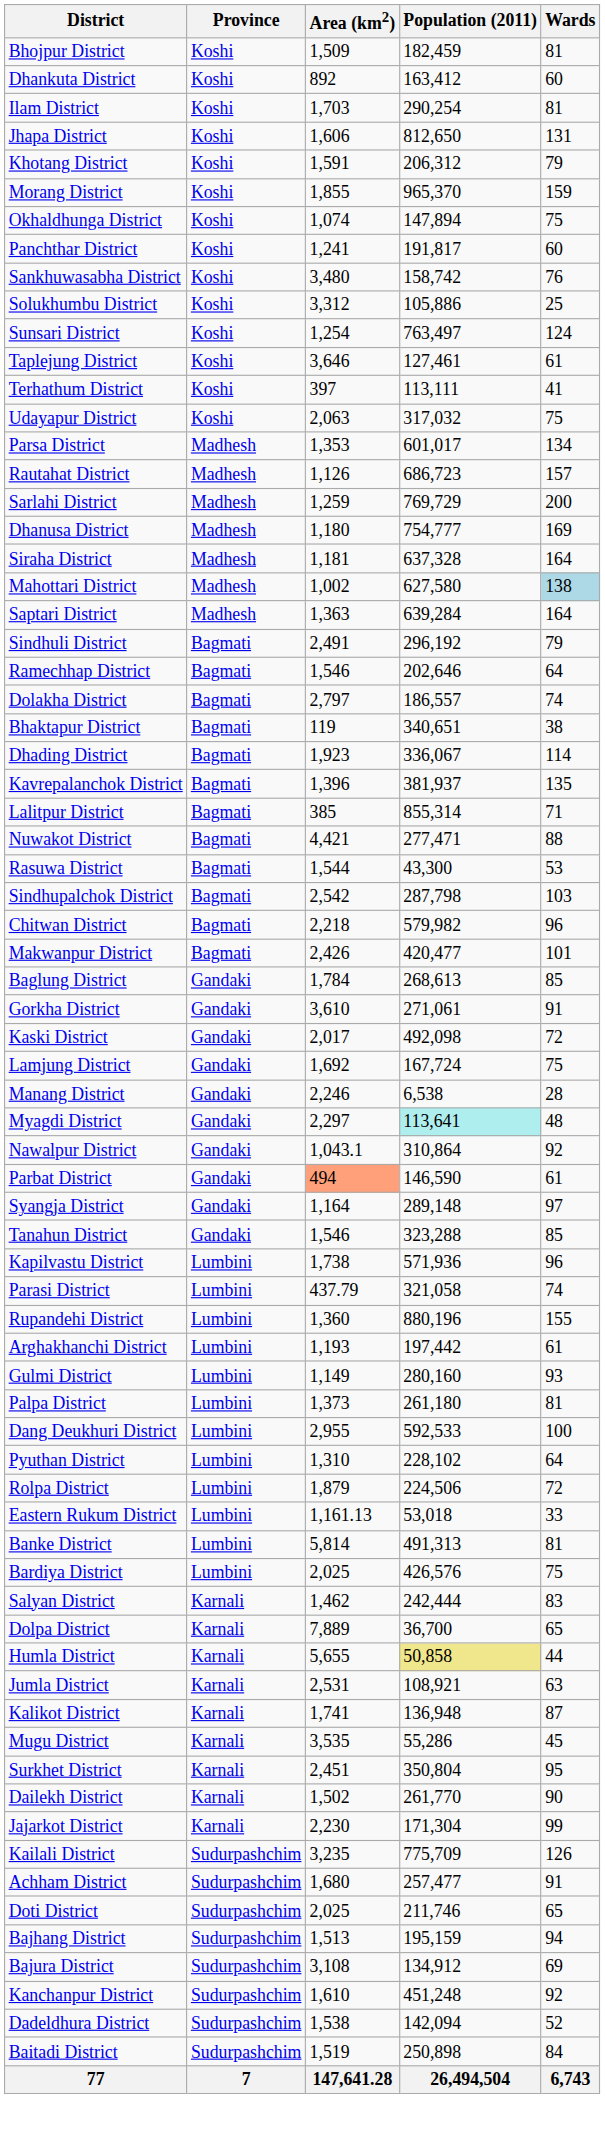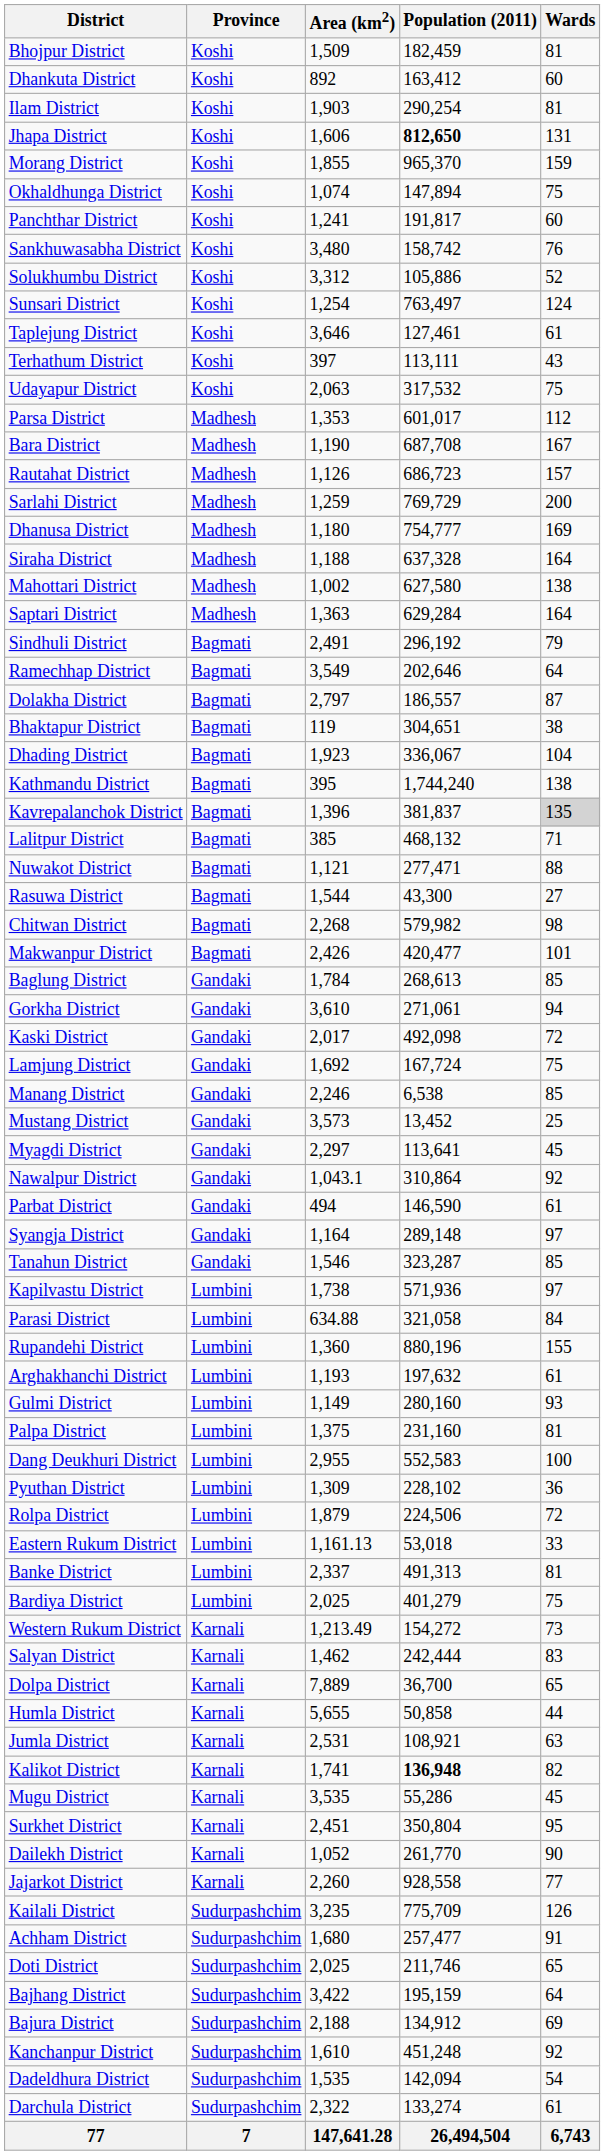 <table class="wikitable sortable static-row-numbers static-row-header-text">
 <tr>
 <th>District</th>
 <th>Province</th>
 <th>Area (km<sup>2</sup>)</th>
 <th>Population (2011)</th>
 <th>Wards</th>
 </tr>
 <tr>
 <td><a href='#'>Bhojpur District</a></td>
 <td><a href='#'>Koshi</a></td>
 <td>1,509</td>
 <td>182,459</td>
 <td>81</td>
 </tr>
 <tr>
 <td><a href='#'>Dhankuta District</a></td>
 <td><a href='#'>Koshi</a></td>
 <td>892</td>
 <td>163,412</td>
 <td>60</td>
 </tr>
 <tr>
 <td><a href='#'>Ilam District</a></td>
 <td><a href='#'>Koshi</a></td>
-<td>1,703</td>
+<td>1,903</td>
 <td>290,254</td>
 <td>81</td>
 </tr>
 <tr>
 <td><a href='#'>Jhapa District</a></td>
 <td><a href='#'>Koshi</a></td>
 <td>1,606</td>
-<td>812,650</td>
+<td><strong>812,650</strong></td>
 <td>131</td>
-</tr>
-<tr>
-<td><a href='#'>Khotang District</a></td>
-<td><a href='#'>Koshi</a></td>
-<td>1,591</td>
-<td>206,312</td>
-<td>79</td>
 </tr>
 <tr>
 <td><a href='#'>Morang District</a></td>
 <td><a href='#'>Koshi</a></td>
 <td>1,855</td>
 <td>965,370</td>
 <td>159</td>
 </tr>
 <tr>
 <td><a href='#'>Okhaldhunga District</a></td>
 <td><a href='#'>Koshi</a></td>
 <td>1,074</td>
 <td>147,894</td>
 <td>75</td>
 </tr>
 <tr>
 <td><a href='#'>Panchthar District</a></td>
 <td><a href='#'>Koshi</a></td>
 <td>1,241</td>
 <td>191,817</td>
 <td>60</td>
 </tr>
 <tr>
 <td><a href='#'>Sankhuwasabha District</a></td>
 <td><a href='#'>Koshi</a></td>
 <td>3,480</td>
 <td>158,742</td>
 <td>76</td>
 </tr>
 <tr>
 <td><a href='#'>Solukhumbu District</a></td>
 <td><a href='#'>Koshi</a></td>
 <td>3,312</td>
 <td>105,886</td>
-<td>25</td>
+<td>52</td>
 </tr>
 <tr>
 <td><a href='#'>Sunsari District</a></td>
 <td><a href='#'>Koshi</a></td>
 <td>1,254</td>
 <td>763,497</td>
 <td>124</td>
 </tr>
 <tr>
 <td><a href='#'>Taplejung District</a></td>
 <td><a href='#'>Koshi</a></td>
 <td>3,646</td>
 <td>127,461</td>
 <td>61</td>
 </tr>
 <tr>
 <td><a href='#'>Terhathum District</a></td>
 <td><a href='#'>Koshi</a></td>
 <td>397</td>
 <td>113,111</td>
-<td>41</td>
+<td>43</td>
 </tr>
 <tr>
 <td><a href='#'>Udayapur District</a></td>
 <td><a href='#'>Koshi</a></td>
 <td>2,063</td>
-<td>317,032</td>
+<td>317,532</td>
 <td>75</td>
 </tr>
 <tr>
 <td><a href='#'>Parsa District</a></td>
 <td><a href='#'>Madhesh</a></td>
 <td>1,353</td>
 <td>601,017</td>
-<td>134</td>
+<td>112</td>
+</tr>
+<tr>
+<td><a href='#'>Bara District</a></td>
+<td><a href='#'>Madhesh</a></td>
+<td>1,190</td>
+<td>687,708</td>
+<td>167</td>
 </tr>
 <tr>
 <td><a href='#'>Rautahat District</a></td>
 <td><a href='#'>Madhesh</a></td>
 <td>1,126</td>
 <td>686,723</td>
 <td>157</td>
 </tr>
 <tr>
 <td><a href='#'>Sarlahi District</a></td>
 <td><a href='#'>Madhesh</a></td>
 <td>1,259</td>
 <td>769,729</td>
 <td>200</td>
 </tr>
 <tr>
 <td><a href='#'>Dhanusa District</a></td>
 <td><a href='#'>Madhesh</a></td>
 <td>1,180</td>
 <td>754,777</td>
 <td>169</td>
 </tr>
 <tr>
 <td><a href='#'>Siraha District</a></td>
 <td><a href='#'>Madhesh</a></td>
-<td>1,181</td>
+<td>1,188</td>
 <td>637,328</td>
 <td>164</td>
 </tr>
 <tr>
 <td><a href='#'>Mahottari District</a></td>
 <td><a href='#'>Madhesh</a></td>
 <td>1,002</td>
 <td>627,580</td>
-<td style="background: lightblue;">138</td>
+<td>138</td>
 </tr>
 <tr>
 <td><a href='#'>Saptari District</a></td>
 <td><a href='#'>Madhesh</a></td>
 <td>1,363</td>
-<td>639,284</td>
+<td>629,284</td>
 <td>164</td>
 </tr>
 <tr>
 <td><a href='#'>Sindhuli District</a></td>
 <td><a href='#'>Bagmati</a></td>
 <td>2,491</td>
 <td>296,192</td>
 <td>79</td>
 </tr>
 <tr>
 <td><a href='#'>Ramechhap District</a></td>
 <td><a href='#'>Bagmati</a></td>
-<td>1,546</td>
+<td>3,549</td>
 <td>202,646</td>
 <td>64</td>
 </tr>
 <tr>
 <td><a href='#'>Dolakha District</a></td>
 <td><a href='#'>Bagmati</a></td>
 <td>2,797</td>
 <td>186,557</td>
-<td>74</td>
+<td>87</td>
 </tr>
 <tr>
 <td><a href='#'>Bhaktapur District</a></td>
 <td><a href='#'>Bagmati</a></td>
 <td>119</td>
-<td>340,651</td>
+<td>304,651</td>
 <td>38</td>
 </tr>
 <tr>
 <td><a href='#'>Dhading District</a></td>
 <td><a href='#'>Bagmati</a></td>
 <td>1,923</td>
 <td>336,067</td>
-<td>114</td>
+<td>104</td>
+</tr>
+<tr>
+<td><a href='#'>Kathmandu District</a></td>
+<td><a href='#'>Bagmati</a></td>
+<td>395</td>
+<td>1,744,240</td>
+<td>138</td>
 </tr>
 <tr>
 <td><a href='#'>Kavrepalanchok District</a></td>
 <td><a href='#'>Bagmati</a></td>
 <td>1,396</td>
-<td>381,937</td>
-<td>135</td>
+<td>381,837</td>
+<td style="background: lightgrey;">135</td>
 </tr>
 <tr>
 <td><a href='#'>Lalitpur District</a></td>
 <td><a href='#'>Bagmati</a></td>
 <td>385</td>
-<td>855,314</td>
+<td>468,132</td>
 <td>71</td>
 </tr>
 <tr>
 <td><a href='#'>Nuwakot District</a></td>
 <td><a href='#'>Bagmati</a></td>
-<td>4,421</td>
+<td>1,121</td>
 <td>277,471</td>
 <td>88</td>
 </tr>
 <tr>
 <td><a href='#'>Rasuwa District</a></td>
 <td><a href='#'>Bagmati</a></td>
 <td>1,544</td>
 <td>43,300</td>
-<td>53</td>
-</tr>
-<tr>
-<td><a href='#'>Sindhupalchok District</a></td>
-<td><a href='#'>Bagmati</a></td>
-<td>2,542</td>
-<td>287,798</td>
-<td>103</td>
+<td>27</td>
 </tr>
 <tr>
 <td><a href='#'>Chitwan District</a></td>
 <td><a href='#'>Bagmati</a></td>
-<td>2,218</td>
+<td>2,268</td>
 <td>579,982</td>
-<td>96</td>
+<td>98</td>
 </tr>
 <tr>
 <td><a href='#'>Makwanpur District</a></td>
 <td><a href='#'>Bagmati</a></td>
 <td>2,426</td>
 <td>420,477</td>
 <td>101</td>
 </tr>
 <tr>
 <td><a href='#'>Baglung District</a></td>
 <td><a href='#'>Gandaki</a></td>
 <td>1,784</td>
 <td>268,613</td>
 <td>85</td>
 </tr>
 <tr>
 <td><a href='#'>Gorkha District</a></td>
 <td><a href='#'>Gandaki</a></td>
 <td>3,610</td>
 <td>271,061</td>
-<td>91</td>
+<td>94</td>
 </tr>
 <tr>
 <td><a href='#'>Kaski District</a></td>
 <td><a href='#'>Gandaki</a></td>
 <td>2,017</td>
 <td>492,098</td>
 <td>72</td>
 </tr>
 <tr>
 <td><a href='#'>Lamjung District</a></td>
 <td><a href='#'>Gandaki</a></td>
 <td>1,692</td>
 <td>167,724</td>
 <td>75</td>
 </tr>
 <tr>
 <td><a href='#'>Manang District</a></td>
 <td><a href='#'>Gandaki</a></td>
 <td>2,246</td>
 <td>6,538</td>
-<td>28</td>
+<td>85</td>
+</tr>
+<tr>
+<td><a href='#'>Mustang District</a></td>
+<td><a href='#'>Gandaki</a></td>
+<td>3,573</td>
+<td>13,452</td>
+<td>25</td>
 </tr>
 <tr>
 <td><a href='#'>Myagdi District</a></td>
 <td><a href='#'>Gandaki</a></td>
 <td>2,297</td>
-<td style="background: paleturquoise;">113,641</td>
-<td>48</td>
+<td>113,641</td>
+<td>45</td>
 </tr>
 <tr>
 <td><a href='#'>Nawalpur District</a></td>
 <td><a href='#'>Gandaki</a></td>
 <td>1,043.1</td>
 <td>310,864</td>
 <td>92</td>
 </tr>
 <tr>
 <td><a href='#'>Parbat District</a></td>
 <td><a href='#'>Gandaki</a></td>
-<td style="background: lightsalmon;">494</td>
+<td>494</td>
 <td>146,590</td>
 <td>61</td>
 </tr>
 <tr>
 <td><a href='#'>Syangja District</a></td>
 <td><a href='#'>Gandaki</a></td>
 <td>1,164</td>
 <td>289,148</td>
 <td>97</td>
 </tr>
 <tr>
 <td><a href='#'>Tanahun District</a></td>
 <td><a href='#'>Gandaki</a></td>
 <td>1,546</td>
-<td>323,288</td>
+<td>323,287</td>
 <td>85</td>
 </tr>
 <tr>
 <td><a href='#'>Kapilvastu District</a></td>
 <td><a href='#'>Lumbini</a></td>
 <td>1,738</td>
 <td>571,936</td>
-<td>96</td>
+<td>97</td>
 </tr>
 <tr>
 <td><a href='#'>Parasi District</a></td>
 <td><a href='#'>Lumbini</a></td>
-<td>437.79</td>
+<td>634.88</td>
 <td>321,058</td>
-<td>74</td>
+<td>84</td>
 </tr>
 <tr>
 <td><a href='#'>Rupandehi District</a></td>
 <td><a href='#'>Lumbini</a></td>
 <td>1,360</td>
 <td>880,196</td>
 <td>155</td>
 </tr>
 <tr>
 <td><a href='#'>Arghakhanchi District</a></td>
 <td><a href='#'>Lumbini</a></td>
 <td>1,193</td>
-<td>197,442</td>
+<td>197,632</td>
 <td>61</td>
 </tr>
 <tr>
 <td><a href='#'>Gulmi District</a></td>
 <td><a href='#'>Lumbini</a></td>
 <td>1,149</td>
 <td>280,160</td>
 <td>93</td>
 </tr>
 <tr>
 <td><a href='#'>Palpa District</a></td>
 <td><a href='#'>Lumbini</a></td>
-<td>1,373</td>
-<td>261,180</td>
+<td>1,375</td>
+<td>231,160</td>
 <td>81</td>
 </tr>
 <tr>
 <td><a href='#'>Dang Deukhuri District</a></td>
 <td><a href='#'>Lumbini</a></td>
 <td>2,955</td>
-<td>592,533</td>
+<td>552,583</td>
 <td>100</td>
 </tr>
 <tr>
 <td><a href='#'>Pyuthan District</a></td>
 <td><a href='#'>Lumbini</a></td>
-<td>1,310</td>
+<td>1,309</td>
 <td>228,102</td>
-<td>64</td>
+<td>36</td>
 </tr>
 <tr>
 <td><a href='#'>Rolpa District</a></td>
 <td><a href='#'>Lumbini</a></td>
 <td>1,879</td>
 <td>224,506</td>
 <td>72</td>
 </tr>
 <tr>
 <td><a href='#'>Eastern Rukum District</a></td>
 <td><a href='#'>Lumbini</a></td>
 <td>1,161.13</td>
 <td>53,018</td>
 <td>33</td>
 </tr>
 <tr>
 <td><a href='#'>Banke District</a></td>
 <td><a href='#'>Lumbini</a></td>
-<td>5,814</td>
+<td>2,337</td>
 <td>491,313</td>
 <td>81</td>
 </tr>
 <tr>
 <td><a href='#'>Bardiya District</a></td>
 <td><a href='#'>Lumbini</a></td>
 <td>2,025</td>
-<td>426,576</td>
+<td>401,279</td>
 <td>75</td>
+</tr>
+<tr>
+<td><a href='#'>Western Rukum District</a></td>
+<td><a href='#'>Karnali</a></td>
+<td>1,213.49</td>
+<td>154,272</td>
+<td>73</td>
 </tr>
 <tr>
 <td><a href='#'>Salyan District</a></td>
 <td><a href='#'>Karnali</a></td>
 <td>1,462</td>
 <td>242,444</td>
 <td>83</td>
 </tr>
 <tr>
 <td><a href='#'>Dolpa District</a></td>
 <td><a href='#'>Karnali</a></td>
 <td>7,889</td>
 <td>36,700</td>
 <td>65</td>
 </tr>
 <tr>
 <td><a href='#'>Humla District</a></td>
 <td><a href='#'>Karnali</a></td>
 <td>5,655</td>
-<td style="background: khaki;">50,858</td>
+<td>50,858</td>
 <td>44</td>
 </tr>
 <tr>
 <td><a href='#'>Jumla District</a></td>
 <td><a href='#'>Karnali</a></td>
 <td>2,531</td>
 <td>108,921</td>
 <td>63</td>
 </tr>
 <tr>
 <td><a href='#'>Kalikot District</a></td>
 <td><a href='#'>Karnali</a></td>
 <td>1,741</td>
-<td>136,948</td>
-<td>87</td>
+<td><strong>136,948</strong></td>
+<td>82</td>
 </tr>
 <tr>
 <td><a href='#'>Mugu District</a></td>
 <td><a href='#'>Karnali</a></td>
 <td>3,535</td>
 <td>55,286</td>
 <td>45</td>
 </tr>
 <tr>
 <td><a href='#'>Surkhet District</a></td>
 <td><a href='#'>Karnali</a></td>
 <td>2,451</td>
 <td>350,804</td>
 <td>95</td>
 </tr>
 <tr>
 <td><a href='#'>Dailekh District</a></td>
 <td><a href='#'>Karnali</a></td>
-<td>1,502</td>
+<td>1,052</td>
 <td>261,770</td>
 <td>90</td>
 </tr>
 <tr>
 <td><a href='#'>Jajarkot District</a></td>
 <td><a href='#'>Karnali</a></td>
-<td>2,230</td>
-<td>171,304</td>
-<td>99</td>
+<td>2,260</td>
+<td>928,558</td>
+<td>77</td>
 </tr>
 <tr>
 <td><a href='#'>Kailali District</a></td>
 <td><a href='#'>Sudurpashchim</a></td>
 <td>3,235</td>
 <td>775,709</td>
 <td>126</td>
 </tr>
 <tr>
 <td><a href='#'>Achham District</a></td>
 <td><a href='#'>Sudurpashchim</a></td>
 <td>1,680</td>
 <td>257,477</td>
 <td>91</td>
 </tr>
 <tr>
 <td><a href='#'>Doti District</a></td>
 <td><a href='#'>Sudurpashchim</a></td>
 <td>2,025</td>
 <td>211,746</td>
 <td>65</td>
 </tr>
 <tr>
 <td><a href='#'>Bajhang District</a></td>
 <td><a href='#'>Sudurpashchim</a></td>
-<td>1,513</td>
+<td>3,422</td>
 <td>195,159</td>
-<td>94</td>
+<td>64</td>
 </tr>
 <tr>
 <td><a href='#'>Bajura District</a></td>
 <td><a href='#'>Sudurpashchim</a></td>
-<td>3,108</td>
+<td>2,188</td>
 <td>134,912</td>
 <td>69</td>
 </tr>
 <tr>
 <td><a href='#'>Kanchanpur District</a></td>
 <td><a href='#'>Sudurpashchim</a></td>
 <td>1,610</td>
 <td>451,248</td>
 <td>92</td>
 </tr>
 <tr>
 <td><a href='#'>Dadeldhura District</a></td>
 <td><a href='#'>Sudurpashchim</a></td>
-<td>1,538</td>
+<td>1,535</td>
 <td>142,094</td>
-<td>52</td>
+<td>54</td>
 </tr>
 <tr>
-<td><a href='#'>Baitadi District</a></td>
+<td><a href='#'>Darchula District</a></td>
 <td><a href='#'>Sudurpashchim</a></td>
-<td>1,519</td>
-<td>250,898</td>
-<td>84</td>
+<td>2,322</td>
+<td>133,274</td>
+<td>61</td>
 </tr>
 <tr>
 <th>77</th>
 <th>7</th>
 <th>147,641.28</th>
 <th>26,494,504</th>
 <th>6,743</th>
 </tr>
 </table>
